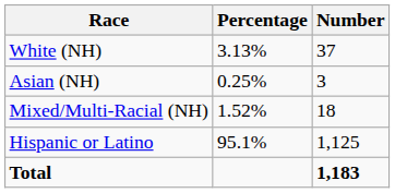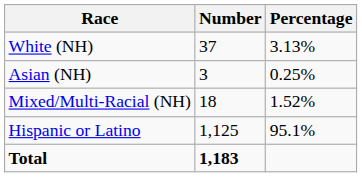 <table class="wikitable">
 <tr>
 <th>Race</th>
+<th>Number</th>
 <th>Percentage</th>
-<th>Number</th>
 </tr>
 <tr>
 <td><a href='#'>White</a> (NH)</td>
+<td>37</td>
 <td>3.13%</td>
-<td>37</td>
 </tr>
 <tr>
 <td><a href='#'>Asian</a> (NH)</td>
+<td>3</td>
 <td>0.25%</td>
-<td>3</td>
 </tr>
 <tr>
 <td><a href='#'>Mixed/Multi-Racial</a> (NH)</td>
+<td>18</td>
 <td>1.52%</td>
-<td>18</td>
 </tr>
 <tr>
 <td><a href='#'>Hispanic or Latino</a></td>
+<td>1,125</td>
 <td>95.1%</td>
-<td>1,125</td>
 </tr>
 <tr>
 <td><strong>Total</strong></td>
+<td><strong>1,183</strong></td>
 <td></td>
-<td><strong>1,183</strong></td>
 </tr>
 </table>
